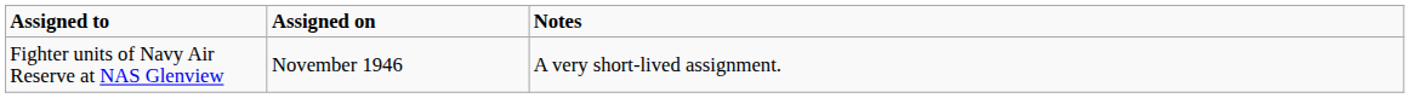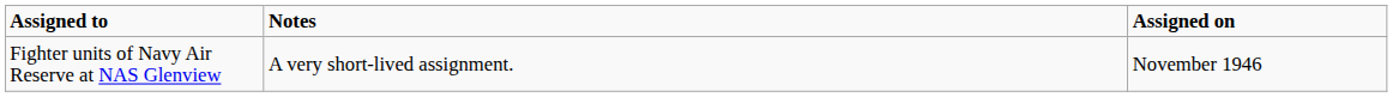 <table class="wikitable" style="width: 70%;">
 <tr>
 <td style="width: 200px;"><strong>Assigned to</strong></td>
+<td><strong>Notes</strong></td>
 <td style="width: 200px;"><strong>Assigned on</strong></td>
-<td><strong>Notes</strong></td>
 </tr>
 <tr>
 <td>Fighter units of Navy Air Reserve at <a href='#'>NAS Glenview</a></td>
+<td>A very short-lived assignment.</td>
 <td>November 1946</td>
-<td>A very short-lived assignment.</td>
 </tr>
 </table>
